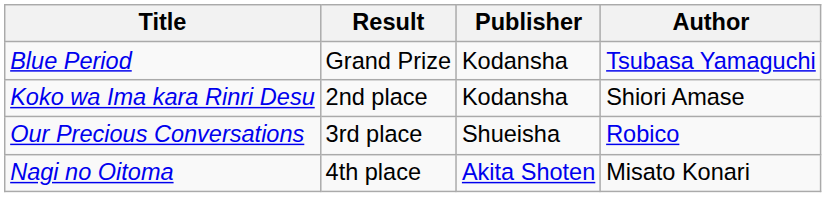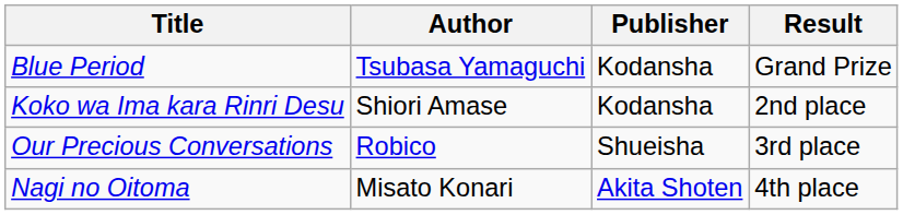 <table class="wikitable">
 <tr>
 <th>Title</th>
+<th>Author</th>
+<th>Publisher</th>
 <th>Result</th>
-<th>Publisher</th>
-<th>Author</th>
 </tr>
 <tr>
 <td><em><a href='#'>Blue Period</a></em></td>
+<td><a href='#'>Tsubasa Yamaguchi</a></td>
+<td>Kodansha</td>
 <td>Grand Prize</td>
-<td>Kodansha</td>
-<td><a href='#'>Tsubasa Yamaguchi</a></td>
 </tr>
 <tr>
 <td><em><a href='#'>Koko wa Ima kara Rinri Desu</a></em></td>
+<td>Shiori Amase</td>
+<td>Kodansha</td>
 <td>2nd place</td>
-<td>Kodansha</td>
-<td>Shiori Amase</td>
 </tr>
 <tr>
 <td><em><a href='#'>Our Precious Conversations</a></em></td>
+<td><a href='#'>Robico</a></td>
+<td>Shueisha</td>
 <td>3rd place</td>
-<td>Shueisha</td>
-<td><a href='#'>Robico</a></td>
 </tr>
 <tr>
 <td><em><a href='#'>Nagi no Oitoma</a></em></td>
+<td>Misato Konari</td>
+<td><a href='#'>Akita Shoten</a></td>
 <td>4th place</td>
-<td><a href='#'>Akita Shoten</a></td>
-<td>Misato Konari</td>
 </tr>
 </table>
